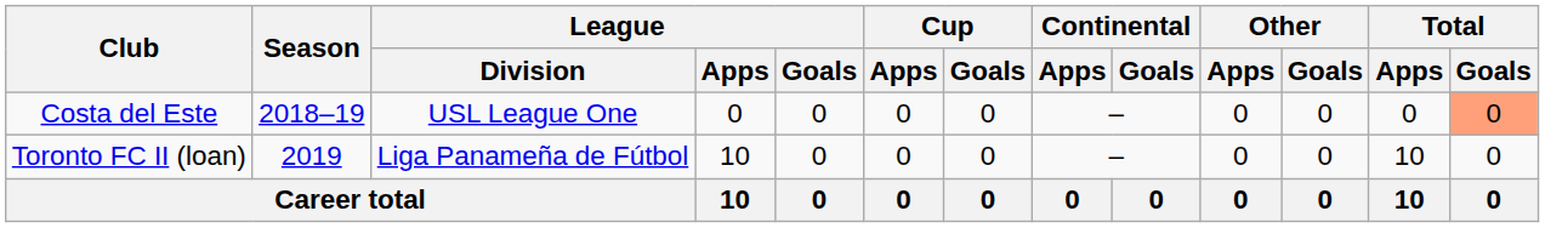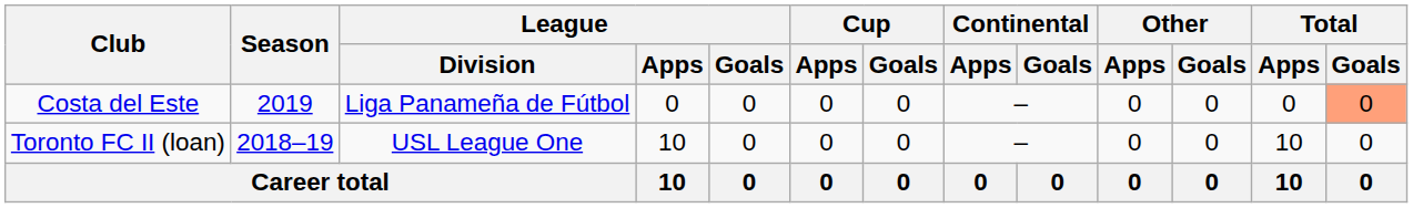 <table class="wikitable" style="text-align: center">
 <tr>
 <th rowspan="2">Club</th>
 <th rowspan="2">Season</th>
 <th colspan="3">League</th>
 <th colspan="2">Cup</th>
 <th colspan="2">Continental</th>
 <th colspan="2">Other</th>
 <th colspan="2">Total</th>
 </tr>
 <tr>
 <th>Division</th>
 <th>Apps</th>
 <th>Goals</th>
 <th>Apps</th>
 <th>Goals</th>
 <th>Apps</th>
 <th>Goals</th>
 <th>Apps</th>
 <th>Goals</th>
 <th>Apps</th>
 <th>Goals</th>
 </tr>
 <tr>
 <td><a href='#'>Costa del Este</a></td>
-<td><a href='#'>2018–19</a></td>
-<td><a href='#'>USL League One</a></td>
+<td><a href='#'>2019</a></td>
+<td><a href='#'>Liga Panameña de Fútbol</a></td>
 <td>0</td>
 <td>0</td>
 <td>0</td>
 <td>0</td>
 <td colspan="2">–</td>
 <td>0</td>
 <td>0</td>
 <td>0</td>
 <td style="background: lightsalmon;">0</td>
 </tr>
 <tr>
 <td><a href='#'>Toronto FC II</a> (loan)</td>
-<td><a href='#'>2019</a></td>
-<td><a href='#'>Liga Panameña de Fútbol</a></td>
+<td><a href='#'>2018–19</a></td>
+<td><a href='#'>USL League One</a></td>
 <td>10</td>
 <td>0</td>
 <td>0</td>
 <td>0</td>
 <td colspan="2">–</td>
 <td>0</td>
 <td>0</td>
 <td>10</td>
 <td>0</td>
 </tr>
 <tr>
 <th colspan=3>Career total</th>
 <th>10</th>
 <th>0</th>
 <th>0</th>
 <th>0</th>
 <th>0</th>
 <th>0</th>
 <th>0</th>
 <th>0</th>
 <th>10</th>
 <th>0</th>
 </tr>
 </table>
